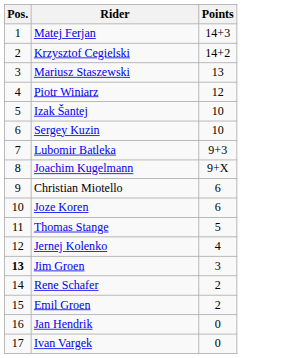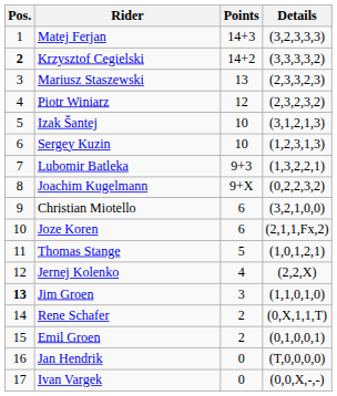 <table class=wikitable style="font-size:93%;">
 <tr>
 <th width=25px>Pos.</th>
 <th style="width:200px;">Rider</th>
 <th width=40px>Points</th>
+<th width=70px>Details</th>
 </tr>
 <tr align=center >
 <td>1</td>
 <td align=left> <a href='#'>Matej Ferjan</a></td>
 <td>14+3</td>
+<td>(3,2,3,3,3)</td>
 </tr>
 <tr align=center >
-<td>2</td>
+<td><strong>2</strong></td>
 <td align=left> <a href='#'>Krzysztof Cegielski</a></td>
 <td>14+2</td>
+<td>(3,3,3,3,2)</td>
 </tr>
 <tr align=center >
 <td>3</td>
 <td align=left> <a href='#'>Mariusz Staszewski</a></td>
 <td>13</td>
+<td>(2,3,3,2,3)</td>
 </tr>
 <tr align=center >
 <td>4</td>
 <td align=left> <a href='#'>Piotr Winiarz</a></td>
 <td>12</td>
+<td>(2,3,2,3,2)</td>
 </tr>
 <tr align=center >
 <td>5</td>
 <td align=left> <a href='#'>Izak Šantej</a></td>
 <td>10</td>
+<td>(3,1,2,1,3)</td>
 </tr>
 <tr align=center >
 <td>6</td>
 <td align=left> <a href='#'>Sergey Kuzin</a></td>
 <td>10</td>
+<td>(1,2,3,1,3)</td>
 </tr>
 <tr align=center >
 <td>7</td>
 <td align=left> <a href='#'>Lubomir Batleka</a></td>
 <td>9+3</td>
+<td>(1,3,2,2,1)</td>
 </tr>
 <tr align=center >
 <td>8</td>
 <td align=left> <a href='#'>Joachim Kugelmann</a></td>
 <td>9+X</td>
+<td>(0,2,2,3,2)</td>
 </tr>
 <tr align=center>
 <td>9</td>
 <td align=left> Christian Miotello</td>
 <td>6</td>
+<td>(3,2,1,0,0)</td>
 </tr>
 <tr align=center>
 <td>10</td>
 <td align=left> <a href='#'>Joze Koren</a></td>
 <td>6</td>
+<td>(2,1,1,Fx,2)</td>
 </tr>
 <tr align=center>
 <td>11</td>
 <td align=left> <a href='#'>Thomas Stange</a></td>
 <td>5</td>
+<td>(1,0,1,2,1)</td>
 </tr>
 <tr align=center>
 <td>12</td>
 <td align=left> <a href='#'>Jernej Kolenko</a></td>
 <td>4</td>
+<td>(2,2,X)</td>
 </tr>
 <tr align=center>
 <td><strong>13</strong></td>
 <td align=left> <a href='#'>Jim Groen</a></td>
 <td>3</td>
+<td>(1,1,0,1,0)</td>
 </tr>
 <tr align=center>
 <td>14</td>
 <td align=left> <a href='#'>Rene Schafer</a></td>
 <td>2</td>
+<td>(0,X,1,1,T)</td>
 </tr>
 <tr align=center>
 <td>15</td>
 <td align=left> <a href='#'>Emil Groen</a></td>
 <td>2</td>
+<td>(0,1,0,0,1)</td>
 </tr>
 <tr align=center>
 <td>16</td>
 <td align=left> <a href='#'>Jan Hendrik</a></td>
 <td>0</td>
+<td>(T,0,0,0,0)</td>
 </tr>
 <tr align=center>
 <td>17</td>
 <td align=left> <a href='#'>Ivan Vargek</a></td>
 <td>0</td>
+<td>(0,0,X,-,-)</td>
 </tr>
 </table>
